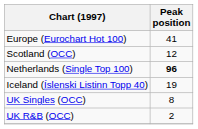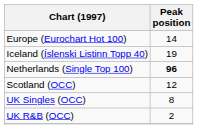 <table class="wikitable sortable">
 <tr>
 <th>Chart (1997)</th>
 <th>Peak<br>position</th>
 </tr>
 <tr>
 <td>Europe (<a href='#'>Eurochart Hot 100</a>)</td>
-<td align="center">41</td>
+<td align="center">14</td>
 </tr>
 <tr>
-<td>Scotland (<a href='#'>OCC</a>)</td>
-<td align="center">12</td>
+<td>Iceland (<a href='#'>Íslenski Listinn Topp 40</a>)</td>
+<td align="center">19</td>
 </tr>
 <tr>
 <td>Netherlands (<a href='#'>Single Top 100</a>)</td>
 <td align="center"><strong>96</strong></td>
 </tr>
 <tr>
-<td>Iceland (<a href='#'>Íslenski Listinn Topp 40</a>)</td>
-<td align="center">19</td>
+<td>Scotland (<a href='#'>OCC</a>)</td>
+<td align="center">12</td>
 </tr>
 <tr>
 <td><a href='#'>UK Singles</a> (<a href='#'>OCC</a>)</td>
 <td align="center">8</td>
 </tr>
 <tr>
 <td><a href='#'>UK R&B</a> (<a href='#'>OCC</a>)</td>
 <td align="center">2</td>
 </tr>
 <tr>
 </tr>
 </table>
